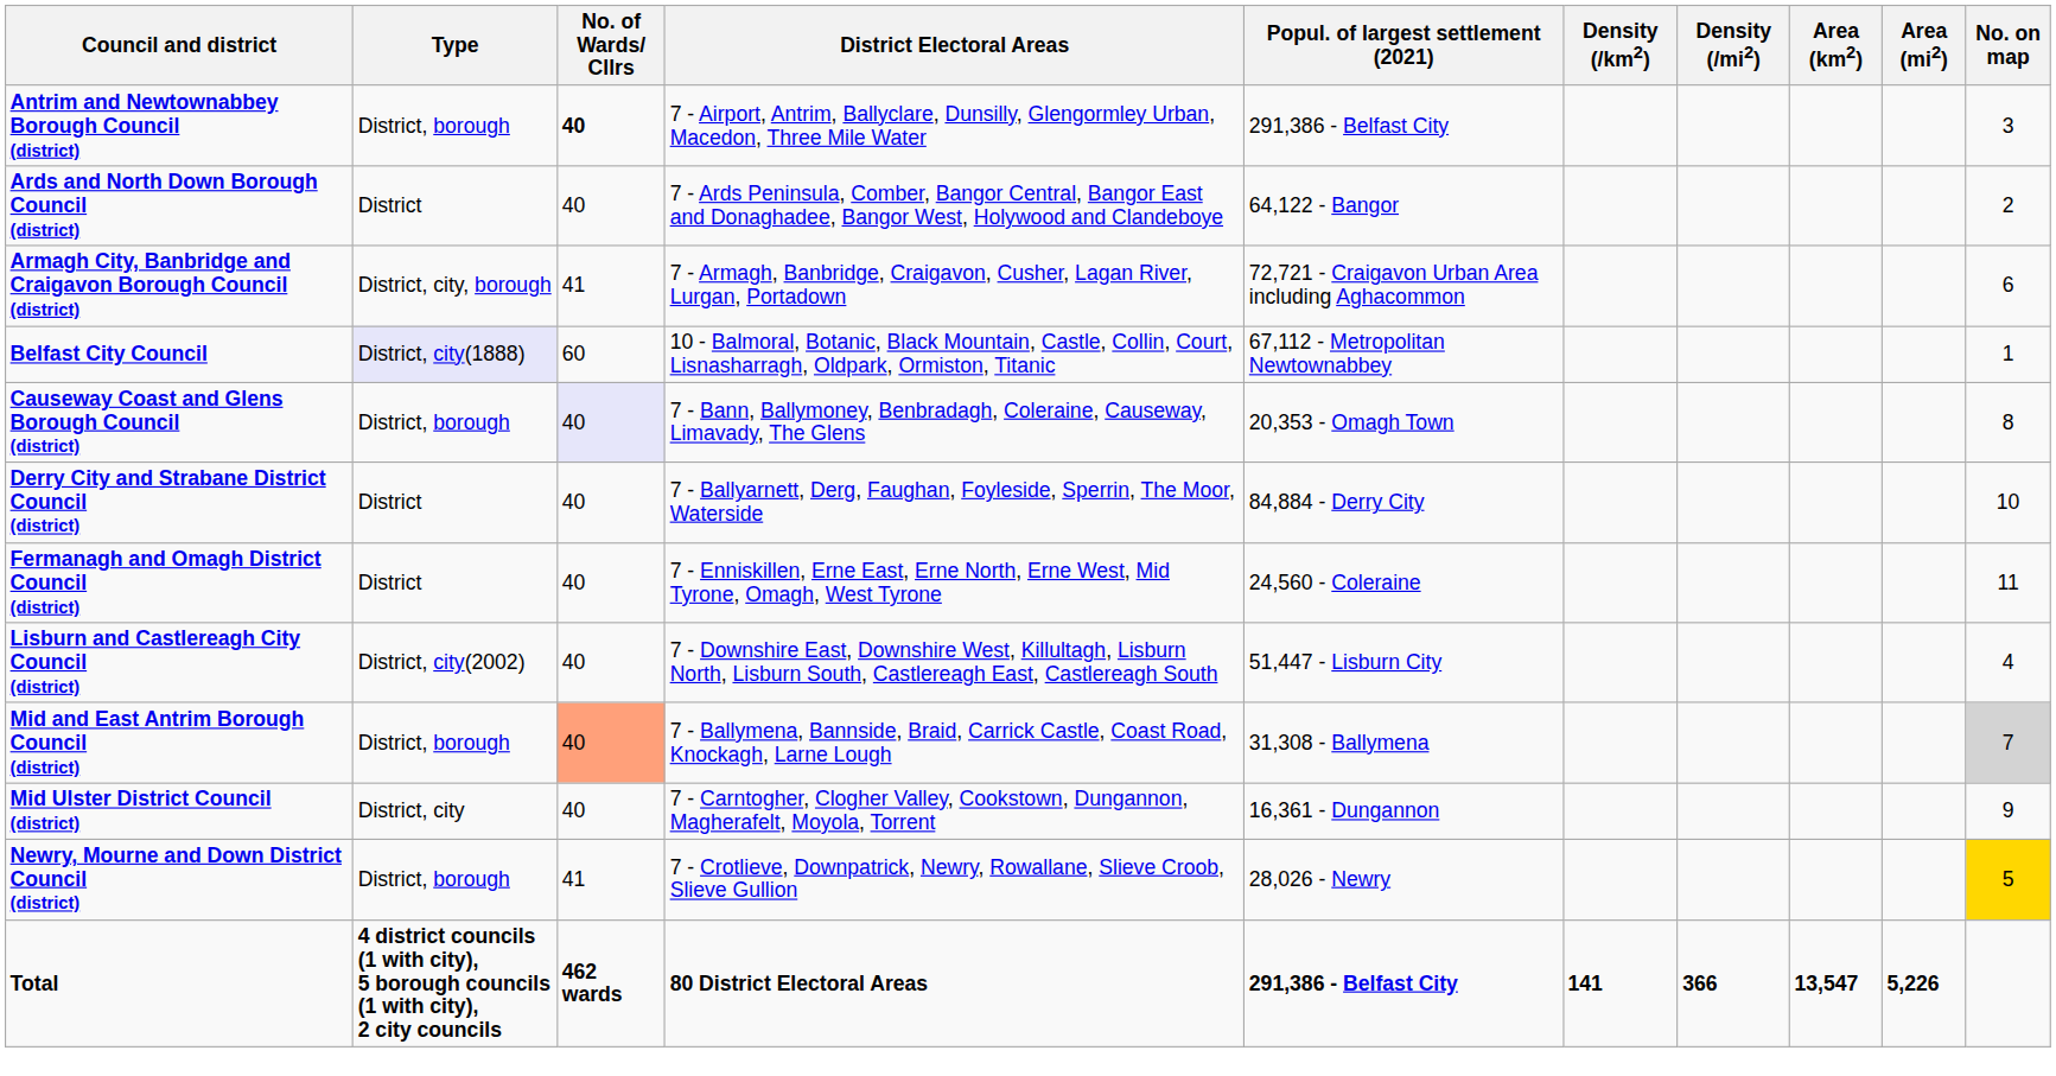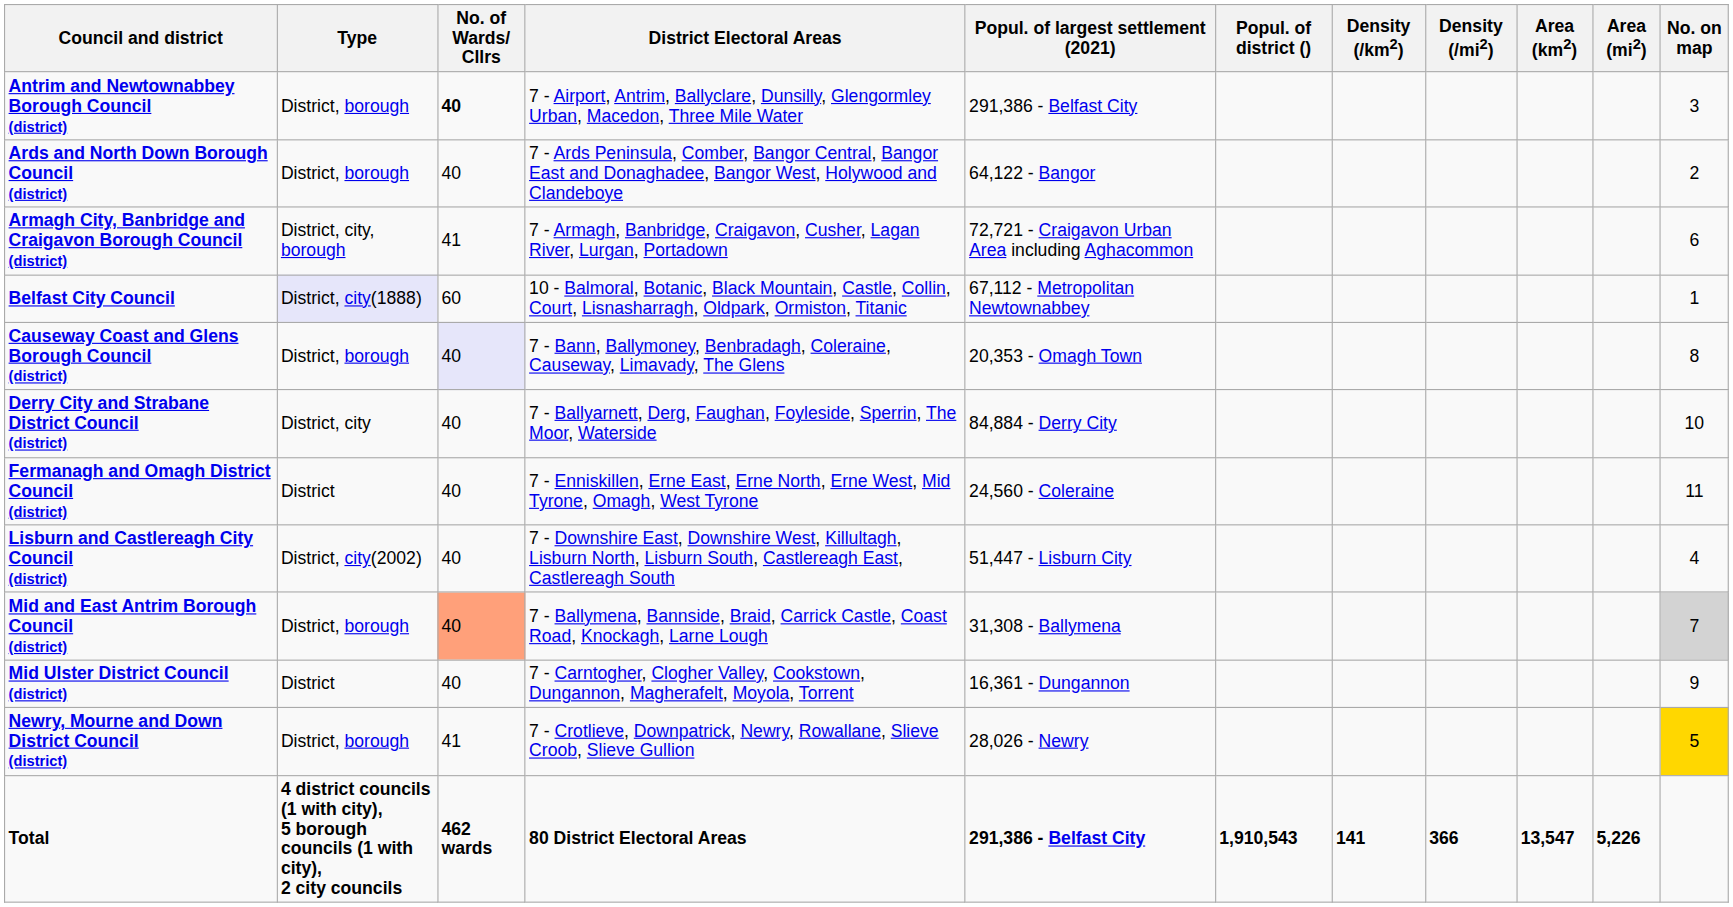 <table class="wikitable sortable">
 <tr>
 <th>Council and district</th>
 <th>Type</th>
 <th>No. of Wards/<br>Cllrs</th>
 <th>District Electoral Areas</th>
 <th>Popul. of largest settlement (2021)</th>
+<th>Popul. of district ()</th>
 <th>Density (/km<sup>2</sup>)</th>
 <th>Density (/mi<sup>2</sup>)</th>
 <th>Area (km<sup>2</sup>)</th>
 <th>Area (mi<sup>2</sup>)</th>
 <th>No. on map</th>
 </tr>
 <tr>
 <td><strong><a href='#'>Antrim and Newtownabbey Borough Council</a><br><a href='#'><small>(district)</small></a></strong></td>
 <td>District, <a href='#'>borough</a></td>
 <td><strong>40</strong></td>
 <td>7 - <a href='#'>Airport</a>, <a href='#'>Antrim</a>, <a href='#'>Ballyclare</a>, <a href='#'>Dunsilly</a>, <a href='#'>Glengormley Urban</a>, <a href='#'>Macedon</a>, <a href='#'>Three Mile Water</a></td>
 <td>291,386 - <a href='#'>Belfast City</a></td>
 <td align="right"></td>
 <td align="right"></td>
 <td align="right"></td>
 <td align="right"></td>
+<td align="right"></td>
 <td align="center">3</td>
 </tr>
 <tr>
 <td><strong><a href='#'>Ards and North Down Borough Council</a><br><a href='#'><small>(district)</small></a></strong></td>
-<td>District</td>
+<td>District, <a href='#'>borough</a></td>
 <td>40</td>
 <td>7 - <a href='#'>Ards Peninsula</a>, <a href='#'>Comber</a>, <a href='#'>Bangor Central</a>, <a href='#'>Bangor East and Donaghadee</a>, <a href='#'>Bangor West</a>, <a href='#'>Holywood and Clandeboye</a></td>
 <td>64,122 - <a href='#'>Bangor</a></td>
+<td align="right"></td>
 <td align="right"></td>
 <td align="right"></td>
 <td align="right"></td>
 <td align="right"></td>
 <td align="center">2</td>
 </tr>
 <tr>
 <td><strong><a href='#'>Armagh City, Banbridge and Craigavon Borough Council</a><br><a href='#'><small>(district)</small></a></strong></td>
 <td>District, city, <a href='#'>borough</a></td>
 <td>41</td>
 <td>7 - <a href='#'>Armagh</a>, <a href='#'>Banbridge</a>, <a href='#'>Craigavon</a>, <a href='#'>Cusher</a>, <a href='#'>Lagan River</a>, <a href='#'>Lurgan</a>, <a href='#'>Portadown</a></td>
 <td>72,721 - <a href='#'>Craigavon Urban Area</a> including <a href='#'>Aghacommon</a></td>
 <td align="right"></td>
 <td align="right"></td>
 <td align="right"></td>
 <td align="right"></td>
+<td align="right"></td>
 <td align="center">6</td>
 </tr>
 <tr>
 <td><strong><a href='#'>Belfast City Council</a></strong></td>
 <td style="background: lavender;">District, <a href='#'>city</a>(1888)</td>
 <td>60</td>
 <td>10 - <a href='#'>Balmoral</a>, <a href='#'>Botanic</a>, <a href='#'>Black Mountain</a>, <a href='#'>Castle</a>, <a href='#'>Collin</a>, <a href='#'>Court</a>, <a href='#'>Lisnasharragh</a>, <a href='#'>Oldpark</a>, <a href='#'>Ormiston</a>, <a href='#'>Titanic</a></td>
 <td>67,112 - <a href='#'>Metropolitan Newtownabbey</a></td>
+<td align="right"></td>
 <td align="right"></td>
 <td align="right"></td>
 <td align="right"></td>
 <td align="right"></td>
 <td align="center">1</td>
 </tr>
 <tr>
 <td><strong><a href='#'>Causeway Coast and Glens Borough Council</a><br><a href='#'><small>(district)</small></a></strong></td>
 <td>District, <a href='#'>borough</a></td>
 <td style="background: lavender;">40</td>
 <td>7 - <a href='#'>Bann</a>, <a href='#'>Ballymoney</a>, <a href='#'>Benbradagh</a>, <a href='#'>Coleraine</a>, <a href='#'>Causeway</a>, <a href='#'>Limavady</a>, <a href='#'>The Glens</a></td>
 <td>20,353 - <a href='#'>Omagh Town</a></td>
 <td align="right"></td>
 <td align="right"></td>
 <td align="right"></td>
 <td align="right"></td>
+<td align="right"></td>
 <td align="center">8</td>
 </tr>
 <tr>
 <td><strong><a href='#'>Derry City and Strabane District Council</a><br><a href='#'><small>(district)</small></a></strong></td>
-<td>District</td>
+<td>District, city</td>
 <td>40</td>
 <td>7 - <a href='#'>Ballyarnett</a>, <a href='#'>Derg</a>, <a href='#'>Faughan</a>, <a href='#'>Foyleside</a>, <a href='#'>Sperrin</a>, <a href='#'>The Moor</a>, <a href='#'>Waterside</a></td>
 <td>84,884 - <a href='#'>Derry City</a></td>
+<td align="right"></td>
 <td align="right"></td>
 <td align="right"></td>
 <td align="right"></td>
 <td align="right"></td>
 <td align="center">10</td>
 </tr>
 <tr>
 <td><strong><a href='#'>Fermanagh and Omagh District Council</a><br><a href='#'><small>(district)</small></a></strong></td>
 <td>District</td>
 <td>40</td>
 <td>7 - <a href='#'>Enniskillen</a>, <a href='#'>Erne East</a>, <a href='#'>Erne North</a>, <a href='#'>Erne West</a>, <a href='#'>Mid Tyrone</a>, <a href='#'>Omagh</a>, <a href='#'>West Tyrone</a></td>
 <td>24,560 - <a href='#'>Coleraine</a></td>
 <td align="right"></td>
 <td align="right"></td>
 <td align="right"></td>
 <td align="right"></td>
+<td align="right"></td>
 <td align="center">11</td>
 </tr>
 <tr>
 <td><strong><a href='#'>Lisburn and Castlereagh City Council</a><br><a href='#'><small>(district)</small></a></strong></td>
 <td>District, <a href='#'>city</a>(2002)</td>
 <td>40</td>
 <td>7 - <a href='#'>Downshire East</a>, <a href='#'>Downshire West</a>, <a href='#'>Killultagh</a>, <a href='#'>Lisburn North</a>, <a href='#'>Lisburn South</a>, <a href='#'>Castlereagh East</a>, <a href='#'>Castlereagh South</a></td>
 <td>51,447 - <a href='#'>Lisburn City</a></td>
+<td align="right"></td>
 <td align="right"></td>
 <td align="right"></td>
 <td align="right"></td>
 <td align="right"></td>
 <td align="center">4</td>
 </tr>
 <tr>
 <td><strong><a href='#'>Mid and East Antrim Borough Council</a><br><a href='#'><small>(district)</small></a></strong></td>
 <td>District, <a href='#'>borough</a></td>
 <td style="background: lightsalmon;">40</td>
 <td>7 - <a href='#'>Ballymena</a>, <a href='#'>Bannside</a>, <a href='#'>Braid</a>, <a href='#'>Carrick Castle</a>, <a href='#'>Coast Road</a>, <a href='#'>Knockagh</a>, <a href='#'>Larne Lough</a></td>
 <td>31,308 - <a href='#'>Ballymena</a></td>
 <td align="right"></td>
 <td align="right"></td>
 <td align="right"></td>
 <td align="right"></td>
+<td align="right"></td>
 <td align="center" style="background: lightgrey;">7</td>
 </tr>
 <tr>
 <td><strong><a href='#'>Mid Ulster District Council</a><br><a href='#'><small>(district)</small></a></strong></td>
-<td>District, city</td>
+<td>District</td>
 <td>40</td>
 <td>7 - <a href='#'>Carntogher</a>, <a href='#'>Clogher Valley</a>, <a href='#'>Cookstown</a>, <a href='#'>Dungannon</a>, <a href='#'>Magherafelt</a>, <a href='#'>Moyola</a>, <a href='#'>Torrent</a></td>
 <td>16,361 - <a href='#'>Dungannon</a></td>
+<td align="right"></td>
 <td align="right"></td>
 <td align="right"></td>
 <td align="right"></td>
 <td align="right"></td>
 <td align="center">9</td>
 </tr>
 <tr>
 <td><strong><a href='#'>Newry, Mourne and Down District Council</a><br><a href='#'><small>(district)</small></a></strong></td>
 <td>District, <a href='#'>borough</a></td>
 <td>41</td>
 <td>7 - <a href='#'>Crotlieve</a>, <a href='#'>Downpatrick</a>, <a href='#'>Newry</a>, <a href='#'>Rowallane</a>, <a href='#'>Slieve Croob</a>, <a href='#'>Slieve Gullion</a></td>
 <td>28,026 - <a href='#'>Newry</a></td>
 <td align="right"></td>
 <td align="right"></td>
 <td align="right"></td>
 <td align="right"></td>
+<td align="right"></td>
 <td align="center" style="background: gold;">5</td>
 </tr>
 <tr>
 <td><strong>Total</strong></td>
 <td><strong>4 district councils (1 with city),<br>5 borough councils (1 with city),<br>2 city councils</strong></td>
 <td><strong>462 wards</strong></td>
 <td><strong>80 District Electoral Areas</strong></td>
 <td><strong>291,386 - <a href='#'>Belfast City</a></strong></td>
+<td><strong>1,910,543</strong></td>
 <td><strong>141</strong></td>
 <td><strong>366</strong></td>
 <td><strong>13,547</strong></td>
 <td><strong>5,226</strong></td>
 <td></td>
 </tr>
 </table>
